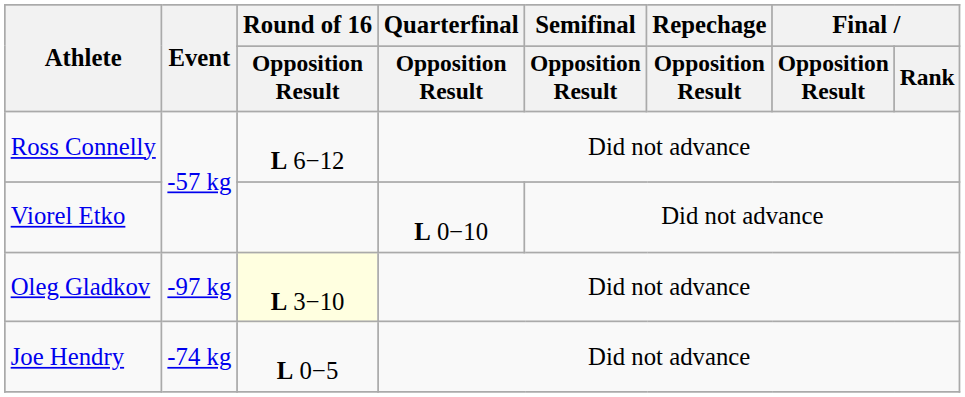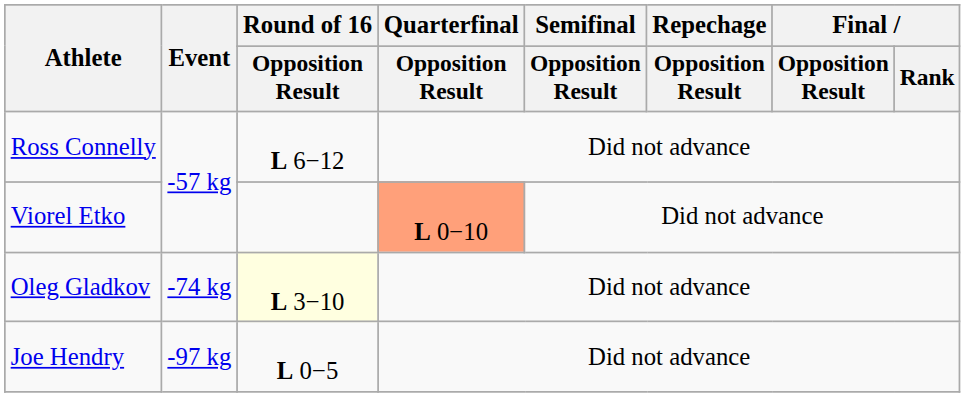 <table class="wikitable" style="font-size:90%;">
 <tr>
 <th rowspan=2>Athlete</th>
 <th rowspan=2>Event</th>
 <th>Round of 16</th>
 <th>Quarterfinal</th>
 <th>Semifinal</th>
 <th>Repechage</th>
 <th colspan=2>Final / </th>
 </tr>
 <tr style="font-size: 95%">
 <th>Opposition<br>Result</th>
 <th>Opposition<br>Result</th>
 <th>Opposition<br>Result</th>
 <th>Opposition<br>Result</th>
 <th>Opposition<br>Result</th>
 <th>Rank</th>
 </tr>
 <tr align=center>
 <td align=left><a href='#'>Ross Connelly</a></td>
 <td style="text-align:left;" rowspan="2"><a href='#'>-57 kg</a></td>
 <td><br><strong>L</strong> 6−12</td>
 <td colspan=5>Did not advance</td>
 </tr>
 <tr align=center>
 <td align=left><a href='#'>Viorel Etko</a></td>
 <td></td>
-<td><br><strong>L</strong> 0−10</td>
+<td style="background: lightsalmon;"><br><strong>L</strong> 0−10</td>
 <td colspan=4>Did not advance</td>
 </tr>
 <tr align=center>
 <td align=left><a href='#'>Oleg Gladkov</a></td>
-<td align=left><a href='#'>-97 kg</a></td>
+<td align=left><a href='#'>-74 kg</a></td>
 <td style="background: lightyellow;"><br><strong>L</strong> 3−10</td>
 <td colspan=5>Did not advance</td>
 </tr>
 <tr align=center>
 <td align=left><a href='#'>Joe Hendry</a></td>
-<td align=left><a href='#'>-74 kg</a></td>
+<td align=left><a href='#'>-97 kg</a></td>
 <td><br> <strong>L</strong> 0−5</td>
 <td colspan=5>Did not advance</td>
 </tr>
 </table>
